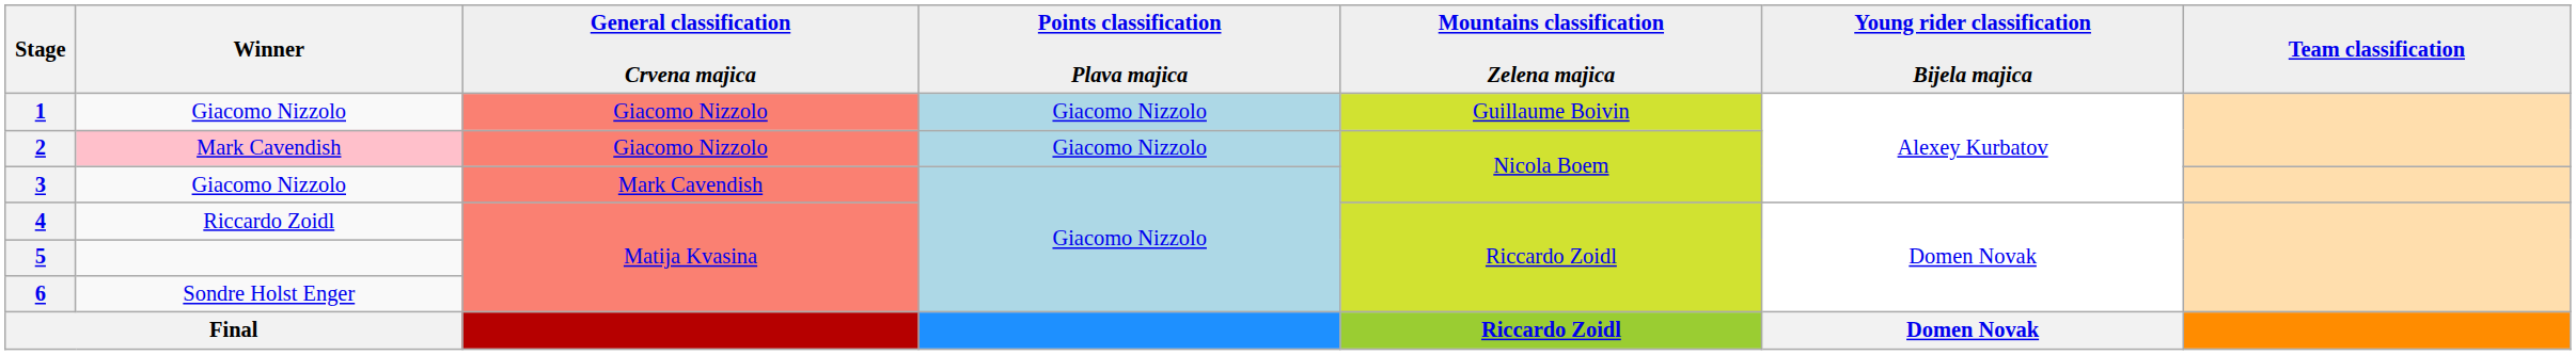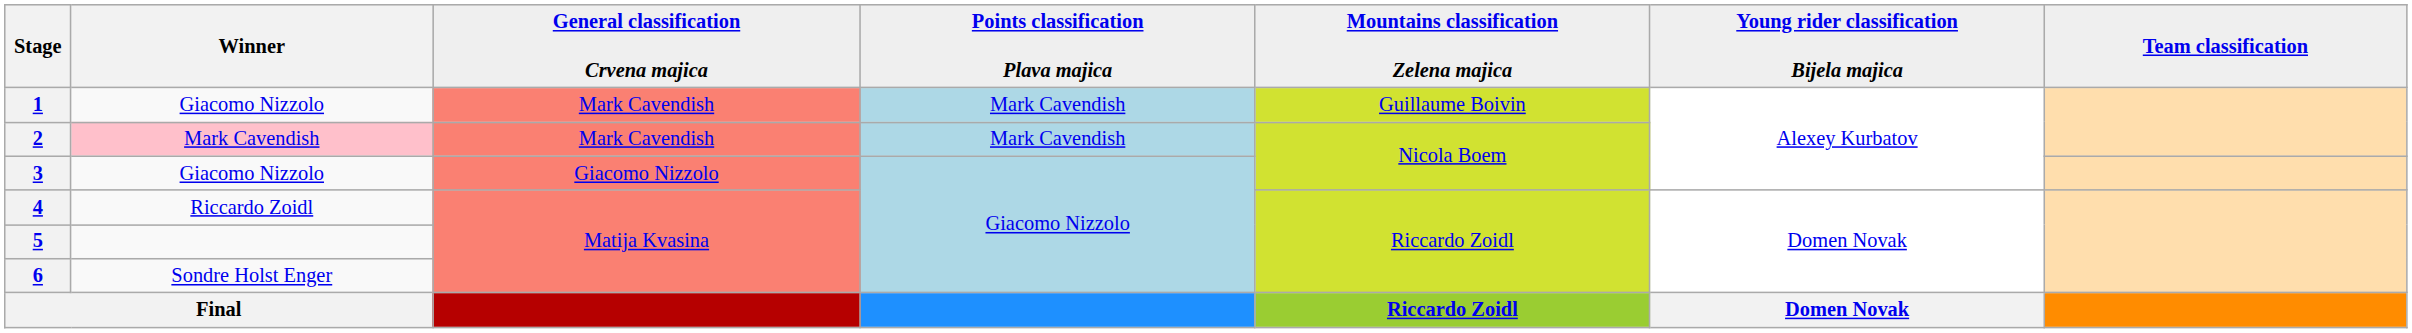 <table class="wikitable" style="text-align: center; font-size:smaller;">
 <tr style="background:#efefef;">
 <th style="width:1%;">Stage</th>
 <th style="width:11%;">Winner</th>
 <th style="background:#efefef; width:13%;"><a href='#'>General classification</a><br><br><em>Crvena majica</em></th>
 <th style="background:#efefef; width:12%;"><a href='#'>Points classification</a><br><br><em>Plava majica</em></th>
 <th style="background:#efefef; width:12%;"><a href='#'>Mountains classification</a><br><br><em>Zelena majica</em></th>
 <th style="background:#efefef; width:12%;"><a href='#'>Young rider classification</a><br><br><em>Bijela majica</em></th>
 <th style="background:#efefef; width:11%;"><a href='#'>Team classification</a></th>
 </tr>
 <tr>
 <th><a href='#'>1</a></th>
 <td><a href='#'>Giacomo Nizzolo</a></td>
-<td style="background:salmon;"><a href='#'>Giacomo Nizzolo</a></td>
-<td style="background:lightblue;"><a href='#'>Giacomo Nizzolo</a></td>
+<td style="background:salmon;"><a href='#'>Mark Cavendish</a></td>
+<td style="background:lightblue;"><a href='#'>Mark Cavendish</a></td>
 <td style="background:#D1E231;"><a href='#'>Guillaume Boivin</a></td>
 <td style="background:white;" rowspan=3><a href='#'>Alexey Kurbatov</a></td>
 <td style="background:navajowhite;" rowspan=2></td>
 </tr>
 <tr>
 <th><a href='#'>2</a></th>
 <td style="background: pink;"><a href='#'>Mark Cavendish</a></td>
-<td style="background:salmon;"><a href='#'>Giacomo Nizzolo</a></td>
-<td style="background:lightblue;"><a href='#'>Giacomo Nizzolo</a></td>
+<td style="background:salmon;"><a href='#'>Mark Cavendish</a></td>
+<td style="background:lightblue;"><a href='#'>Mark Cavendish</a></td>
 <td style="background:#D1E231;" rowspan=2><a href='#'>Nicola Boem</a></td>
 </tr>
 <tr>
 <th><a href='#'>3</a></th>
 <td><a href='#'>Giacomo Nizzolo</a></td>
-<td style="background:salmon;"><a href='#'>Mark Cavendish</a></td>
+<td style="background:salmon;"><a href='#'>Giacomo Nizzolo</a></td>
 <td style="background:lightblue;" rowspan=4><a href='#'>Giacomo Nizzolo</a></td>
 <td style="background:navajowhite;"></td>
 </tr>
 <tr>
 <th><a href='#'>4</a></th>
 <td><a href='#'>Riccardo Zoidl</a></td>
 <td style="background:salmon;" rowspan=3><a href='#'>Matija Kvasina</a></td>
 <td style="background:#D1E231;" rowspan=3><a href='#'>Riccardo Zoidl</a></td>
 <td style="background:white;" rowspan=3><a href='#'>Domen Novak</a></td>
 <td style="background:navajowhite;" rowspan=3></td>
 </tr>
 <tr>
 <th><a href='#'>5</a></th>
 <td></td>
 </tr>
 <tr>
 <th><a href='#'>6</a></th>
 <td><a href='#'>Sondre Holst Enger</a></td>
 </tr>
 <tr>
 <th colspan=2>Final</th>
 <th style="background:#B60000;"></th>
 <th style="background:dodgerblue;"></th>
 <th style="background:#9ACD32;"><a href='#'>Riccardo Zoidl</a></th>
 <th style="background:offwhite;"><a href='#'>Domen Novak</a></th>
 <th style="background:#FF8C00;"></th>
 </tr>
 </table>
